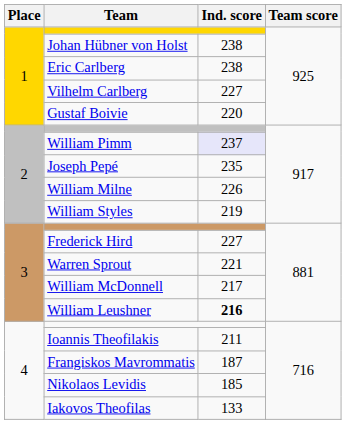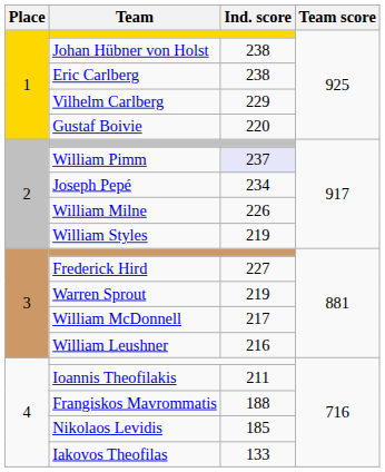 <table class=wikitable style="text-align:center">
 <tr>
 <th>Place</th>
 <th>Team</th>
 <th>Ind. score</th>
 <th>Team score</th>
 </tr>
 <tr>
 <td rowspan=5 bgcolor=gold>1</td>
 <td colspan=2 align=left bgcolor=gold></td>
 <td rowspan=5>925</td>
 </tr>
 <tr>
 <td align=left><a href='#'>Johan Hübner von Holst</a></td>
 <td>238</td>
 </tr>
 <tr>
 <td align=left><a href='#'>Eric Carlberg</a></td>
 <td>238</td>
 </tr>
 <tr>
 <td align=left><a href='#'>Vilhelm Carlberg</a></td>
-<td>227</td>
+<td>229</td>
 </tr>
 <tr>
 <td align=left><a href='#'>Gustaf Boivie</a></td>
 <td>220</td>
 </tr>
 <tr>
 <td rowspan=5 bgcolor=silver>2</td>
 <td colspan=2 align=left bgcolor=silver></td>
 <td rowspan=5>917</td>
 </tr>
 <tr>
 <td align=left><a href='#'>William Pimm</a></td>
 <td style="background: lavender;">237</td>
 </tr>
 <tr>
 <td align=left><a href='#'>Joseph Pepé</a></td>
-<td>235</td>
+<td>234</td>
 </tr>
 <tr>
 <td align=left><a href='#'>William Milne</a></td>
 <td>226</td>
 </tr>
 <tr>
 <td align=left><a href='#'>William Styles</a></td>
 <td>219</td>
 </tr>
 <tr>
 <td rowspan=5 bgcolor=cc9966>3</td>
 <td colspan=2 align=left bgcolor=cc9966></td>
 <td rowspan=5>881</td>
 </tr>
 <tr>
 <td align=left><a href='#'>Frederick Hird</a></td>
 <td>227</td>
 </tr>
 <tr>
 <td align=left><a href='#'>Warren Sprout</a></td>
-<td>221</td>
+<td>219</td>
 </tr>
 <tr>
 <td align=left><a href='#'>William McDonnell</a></td>
 <td>217</td>
 </tr>
 <tr>
 <td align=left><a href='#'>William Leushner</a></td>
-<td><strong>216</strong></td>
+<td>216</td>
 </tr>
 <tr>
 <td rowspan=5>4</td>
 <td colspan=2 align=left></td>
 <td rowspan=5>716</td>
 </tr>
 <tr>
 <td align=left><a href='#'>Ioannis Theofilakis</a></td>
 <td>211</td>
 </tr>
 <tr>
 <td align=left><a href='#'>Frangiskos Mavrommatis</a></td>
-<td>187</td>
+<td>188</td>
 </tr>
 <tr>
 <td align=left><a href='#'>Nikolaos Levidis</a></td>
 <td>185</td>
 </tr>
 <tr>
 <td align=left><a href='#'>Iakovos Theofilas</a></td>
 <td>133</td>
 </tr>
 </table>
